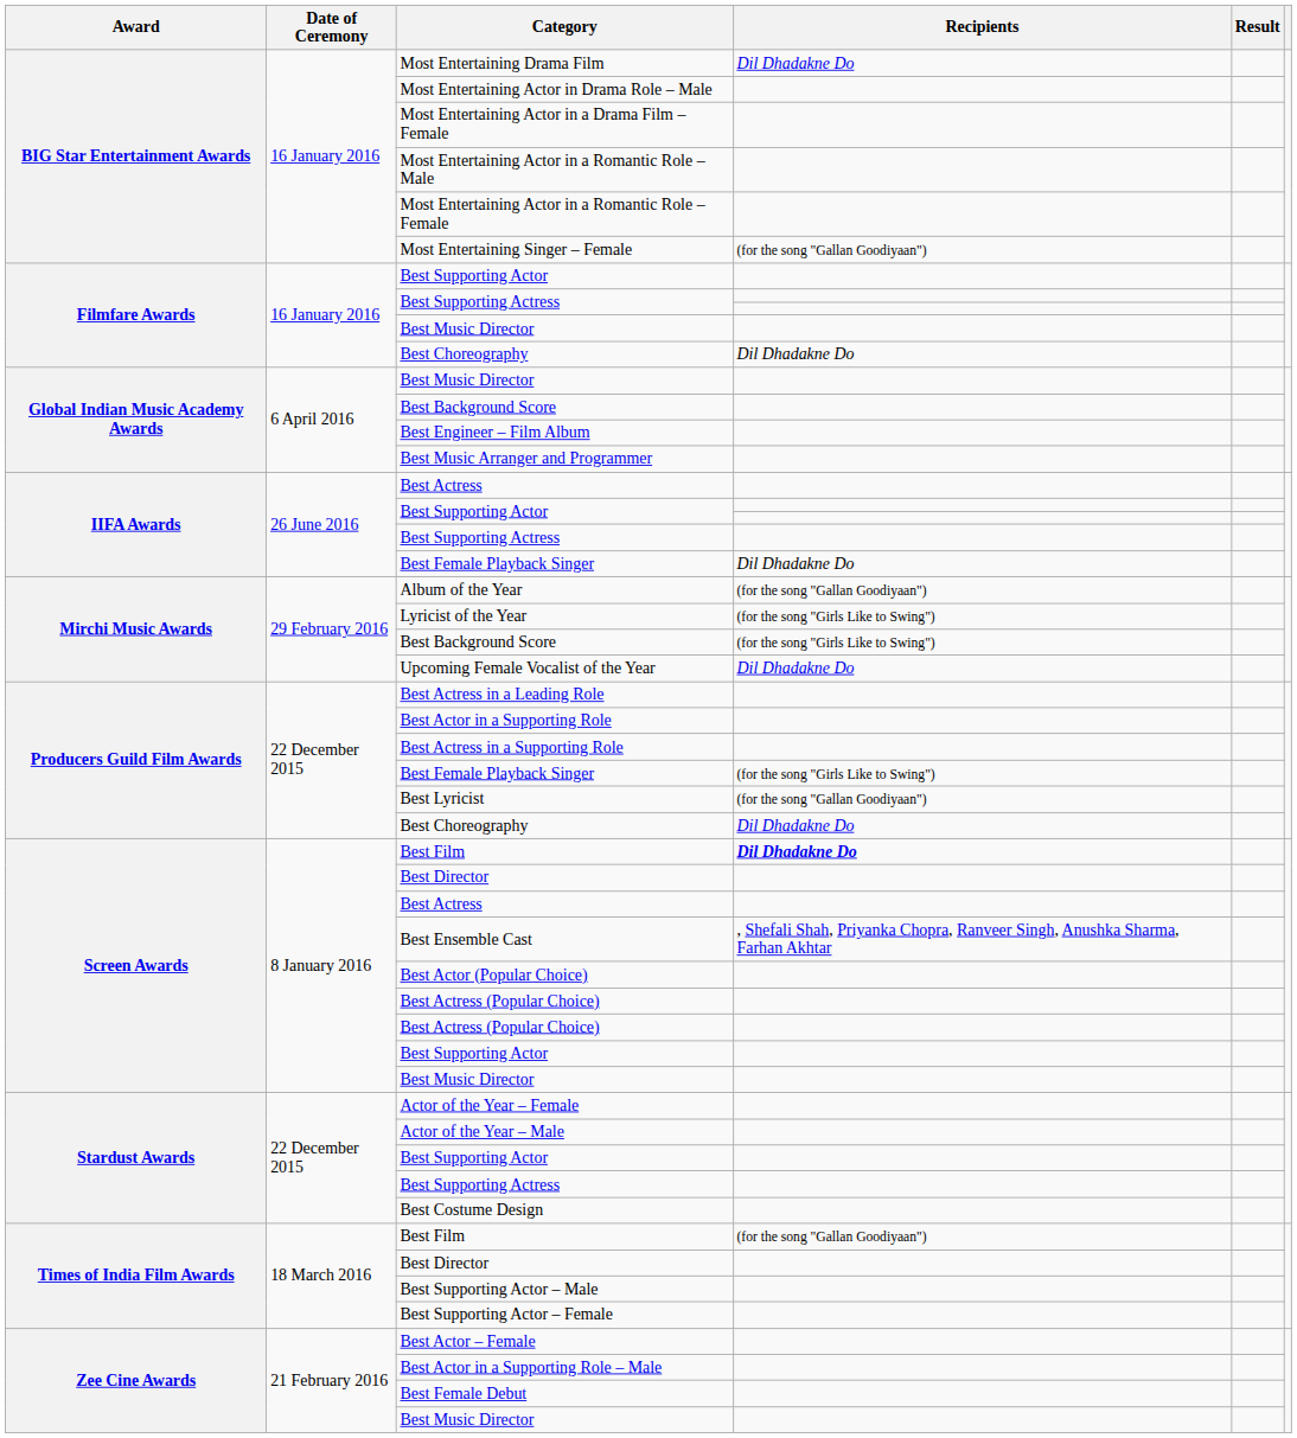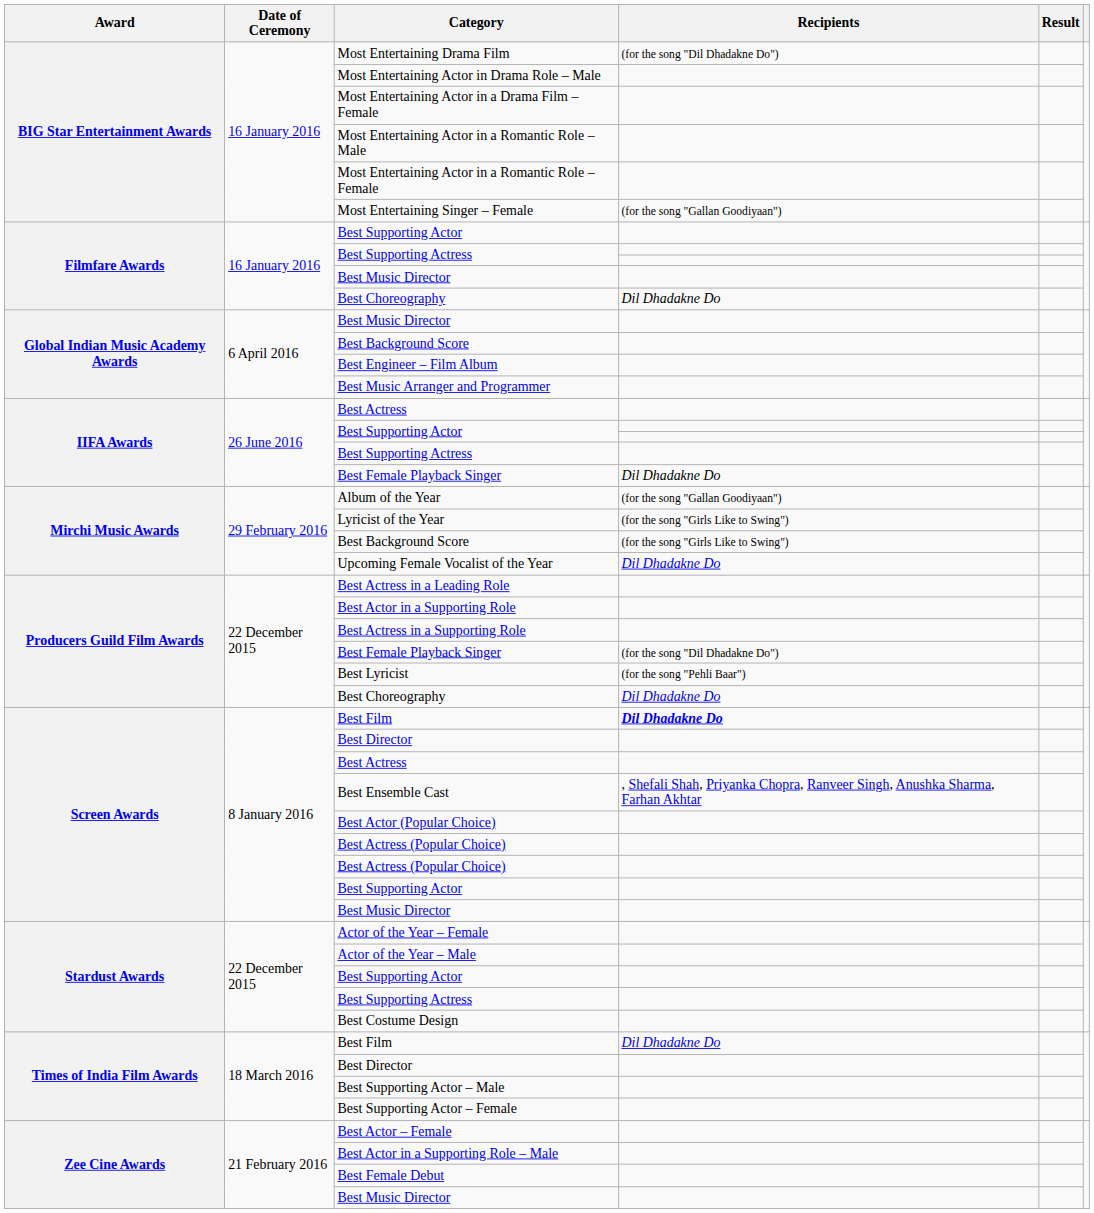 <table class="wikitable plainrowheaders sortable">
 <tr>
 <th scope="col">Award</th>
 <th scope="col">Date of Ceremony</th>
 <th scope="col">Category</th>
 <th scope="col">Recipients</th>
 <th scope="col">Result</th>
 <th scope="col" class="unsortable"></th>
 </tr>
 <tr>
 <th scope="row" rowspan="6"><a href='#'>BIG Star Entertainment Awards</a></th>
 <td rowspan="6"><a href='#'>16 January 2016</a></td>
 <td>Most Entertaining Drama Film</td>
-<td><em><a href='#'>Dil Dhadakne Do</a></em></td>
+<td> <small>(for the song "Dil Dhadakne Do")</small></td>
 <td></td>
 <td style="text-align:center;" rowspan="6"></td>
 </tr>
 <tr>
 <td>Most Entertaining Actor in Drama Role – Male</td>
 <td></td>
 <td></td>
 </tr>
 <tr>
 <td>Most Entertaining Actor in a Drama Film – Female</td>
 <td></td>
 <td></td>
 </tr>
 <tr>
 <td>Most Entertaining Actor in a Romantic Role – Male</td>
 <td></td>
 <td></td>
 </tr>
 <tr>
 <td>Most Entertaining Actor in a Romantic Role – Female</td>
 <td></td>
 <td></td>
 </tr>
 <tr>
 <td>Most Entertaining Singer – Female</td>
 <td> <small>(for the song "Gallan Goodiyaan")</small></td>
 <td></td>
 </tr>
 <tr>
 <th scope="row" rowspan="5"><a href='#'>Filmfare Awards</a></th>
 <td rowspan="5"><a href='#'>16 January 2016</a></td>
 <td><a href='#'>Best Supporting Actor</a></td>
 <td></td>
 <td></td>
 <td style="text-align:center;" rowspan="5"><br></td>
 </tr>
 <tr>
 <td rowspan="2"><a href='#'>Best Supporting Actress</a></td>
 <td></td>
 <td></td>
 </tr>
 <tr>
 <td></td>
 <td></td>
 </tr>
 <tr>
 <td><a href='#'>Best Music Director</a></td>
 <td></td>
 <td></td>
 </tr>
 <tr>
 <td><a href='#'>Best Choreography</a></td>
 <td><em>Dil Dhadakne Do</em></td>
 <td></td>
 </tr>
 <tr>
 <th scope="row" rowspan="4"><a href='#'>Global Indian Music Academy Awards</a></th>
 <td rowspan="4">6 April 2016</td>
 <td><a href='#'>Best Music Director</a></td>
 <td></td>
 <td></td>
 <td style="text-align:center;" rowspan="4"></td>
 </tr>
 <tr>
 <td><a href='#'>Best Background Score</a></td>
 <td></td>
 <td></td>
 </tr>
 <tr>
 <td><a href='#'>Best Engineer – Film Album</a></td>
 <td></td>
 <td></td>
 </tr>
 <tr>
 <td><a href='#'>Best Music Arranger and Programmer</a></td>
 <td></td>
 <td></td>
 </tr>
 <tr>
 <th scope="row" rowspan="5"><a href='#'>IIFA Awards</a></th>
 <td rowspan="5"><a href='#'>26 June 2016</a></td>
 <td><a href='#'>Best Actress</a></td>
 <td></td>
 <td></td>
 <td style="text-align:center;" rowspan="5"></td>
 </tr>
 <tr>
 <td rowspan="2"><a href='#'>Best Supporting Actor</a></td>
 <td></td>
 <td></td>
 </tr>
 <tr>
 <td></td>
 <td></td>
 </tr>
 <tr>
 <td><a href='#'>Best Supporting Actress</a></td>
 <td></td>
 <td></td>
 </tr>
 <tr>
 <td><a href='#'>Best Female Playback Singer</a></td>
 <td><em>Dil Dhadakne Do</em></td>
 <td></td>
 </tr>
 <tr>
 <th scope="row" rowspan="4"><a href='#'>Mirchi Music Awards</a></th>
 <td rowspan="4"><a href='#'>29 February 2016</a></td>
 <td>Album of the Year</td>
 <td> <small>(for the song "Gallan Goodiyaan")</small></td>
 <td></td>
 <td style="text-align:center;" rowspan="4"></td>
 </tr>
 <tr>
 <td>Lyricist of the Year</td>
 <td> <small>(for the song "Girls Like to Swing")</small></td>
 <td></td>
 </tr>
 <tr>
 <td>Best Background Score</td>
 <td> <small>(for the song "Girls Like to Swing")</small></td>
 <td></td>
 </tr>
 <tr>
 <td>Upcoming Female Vocalist of the Year</td>
 <td><em><a href='#'>Dil Dhadakne Do</a></em></td>
 <td></td>
 </tr>
 <tr>
 <th scope="row" rowspan="6"><a href='#'>Producers Guild Film Awards</a></th>
 <td rowspan="6">22 December 2015</td>
 <td><a href='#'>Best Actress in a Leading Role</a></td>
 <td></td>
 <td></td>
 <td style="text-align:center;" rowspan="6"></td>
 </tr>
 <tr>
 <td><a href='#'>Best Actor in a Supporting Role</a></td>
 <td></td>
 <td></td>
 </tr>
 <tr>
 <td><a href='#'>Best Actress in a Supporting Role</a></td>
 <td></td>
 <td></td>
 </tr>
 <tr>
 <td><a href='#'>Best Female Playback Singer</a></td>
-<td> <small>(for the song "Girls Like to Swing")</small></td>
+<td> <small>(for the song "Dil Dhadakne Do")</small></td>
 <td></td>
 </tr>
 <tr>
 <td>Best Lyricist</td>
-<td> <small>(for the song "Gallan Goodiyaan")</small></td>
+<td> <small>(for the song "Pehli Baar")</small></td>
 <td></td>
 </tr>
 <tr>
 <td>Best Choreography</td>
 <td><em><a href='#'>Dil Dhadakne Do</a></em></td>
 <td></td>
 </tr>
 <tr>
 <th scope="row" rowspan="9"><a href='#'>Screen Awards</a></th>
 <td rowspan="9">8 January 2016</td>
 <td><a href='#'>Best Film</a></td>
 <td><strong><em><a href='#'>Dil Dhadakne Do</a></em></strong></td>
 <td></td>
 <td style="text-align:center;" rowspan="9"><br></td>
 </tr>
 <tr>
 <td><a href='#'>Best Director</a></td>
 <td></td>
 <td></td>
 </tr>
 <tr>
 <td><a href='#'>Best Actress</a></td>
 <td></td>
 <td></td>
 </tr>
 <tr>
 <td>Best Ensemble Cast</td>
 <td>, <a href='#'>Shefali Shah</a>, <a href='#'>Priyanka Chopra</a>, <a href='#'>Ranveer Singh</a>, <a href='#'>Anushka Sharma</a>, <a href='#'>Farhan Akhtar</a></td>
 <td></td>
 </tr>
 <tr>
 <td><a href='#'>Best Actor (Popular Choice)</a></td>
 <td></td>
 <td></td>
 </tr>
 <tr>
 <td><a href='#'>Best Actress (Popular Choice)</a></td>
 <td></td>
 <td></td>
 </tr>
 <tr>
 <td><a href='#'>Best Actress (Popular Choice)</a></td>
 <td></td>
 <td></td>
 </tr>
 <tr>
 <td><a href='#'>Best Supporting Actor</a></td>
 <td></td>
 <td></td>
 </tr>
 <tr>
 <td><a href='#'>Best Music Director</a></td>
 <td></td>
 <td></td>
 </tr>
 <tr>
 <th scope="row" rowspan="5"><a href='#'>Stardust Awards</a></th>
 <td rowspan="5">22 December 2015</td>
 <td><a href='#'>Actor of the Year – Female</a></td>
 <td></td>
 <td></td>
 <td style="text-align:center;" rowspan="5"><br></td>
 </tr>
 <tr>
 <td><a href='#'>Actor of the Year – Male</a></td>
 <td></td>
 <td></td>
 </tr>
 <tr>
 <td><a href='#'>Best Supporting Actor</a></td>
 <td></td>
 <td></td>
 </tr>
 <tr>
 <td><a href='#'>Best Supporting Actress</a></td>
 <td></td>
 <td></td>
 </tr>
 <tr>
 <td>Best Costume Design</td>
 <td></td>
 <td></td>
 </tr>
 <tr>
 <th scope="row" rowspan="4"><a href='#'>Times of India Film Awards</a></th>
 <td rowspan="4">18 March 2016</td>
 <td>Best Film</td>
-<td> <small>(for the song "Gallan Goodiyaan")</small></td>
+<td><em><a href='#'>Dil Dhadakne Do</a></em></td>
 <td></td>
 <td style="text-align:center;" rowspan="4"></td>
 </tr>
 <tr>
 <td>Best Director</td>
 <td></td>
 <td></td>
 </tr>
 <tr>
 <td>Best Supporting Actor – Male</td>
 <td></td>
 <td></td>
 </tr>
 <tr>
 <td>Best Supporting Actor – Female</td>
 <td></td>
 <td></td>
 </tr>
 <tr>
 <th scope="row" rowspan="4"><a href='#'>Zee Cine Awards</a></th>
 <td rowspan="4">21 February 2016</td>
 <td><a href='#'>Best Actor – Female</a></td>
 <td></td>
 <td></td>
 <td style="text-align:center;" rowspan="4"><br></td>
 </tr>
 <tr>
 <td><a href='#'>Best Actor in a Supporting Role – Male</a></td>
 <td></td>
 <td></td>
 </tr>
 <tr>
 <td><a href='#'>Best Female Debut</a></td>
 <td></td>
 <td></td>
 </tr>
 <tr>
 <td><a href='#'>Best Music Director</a></td>
 <td></td>
 <td></td>
 </tr>
 </table>
